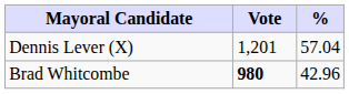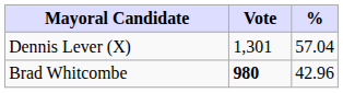 <table class="wikitable">
 <tr>
 <th style="background:#ddf; width:200px;">Mayoral Candidate </th>
 <th style="background:#ddf; width:50px;">Vote</th>
 <th style="background:#ddf; width:30px;">%</th>
 </tr>
 <tr>
 <td>Dennis Lever (X)</td>
-<td>1,201</td>
+<td>1,301</td>
 <td>57.04</td>
 </tr>
 <tr>
 <td>Brad Whitcombe</td>
 <td><strong>980</strong></td>
 <td>42.96</td>
 </tr>
 </table>
